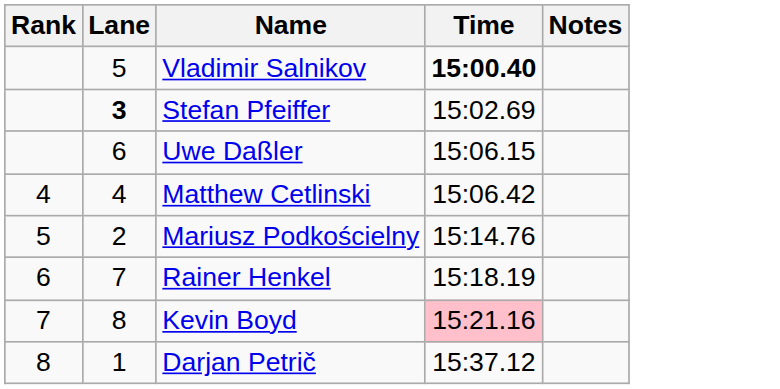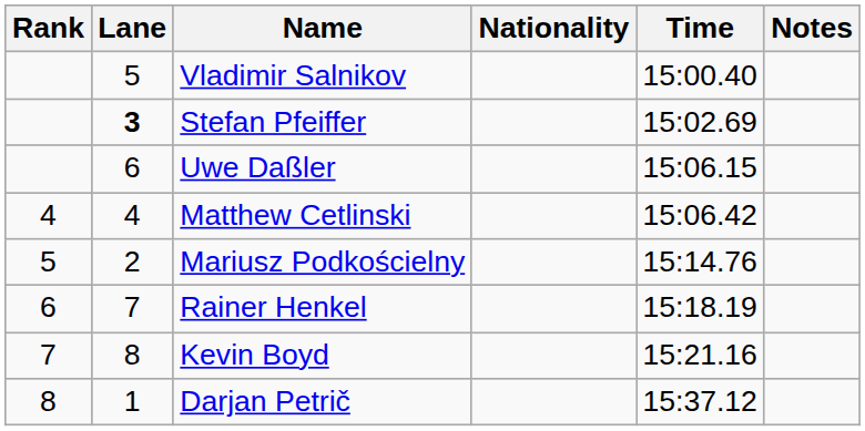 <table class="wikitable sortable" style="text-align:center">
 <tr>
 <th>Rank</th>
 <th>Lane</th>
 <th>Name</th>
+<th>Nationality</th>
 <th>Time</th>
 <th>Notes</th>
 </tr>
 <tr>
 <td></td>
 <td>5</td>
 <td align=left><a href='#'>Vladimir Salnikov</a></td>
-<td><strong>15:00.40</strong></td>
+<td align=left></td>
+<td>15:00.40</td>
 <td></td>
 </tr>
 <tr>
 <td></td>
 <td><strong>3</strong></td>
 <td align=left><a href='#'>Stefan Pfeiffer</a></td>
+<td align=left></td>
 <td>15:02.69</td>
 <td></td>
 </tr>
 <tr>
 <td></td>
 <td>6</td>
 <td align=left><a href='#'>Uwe Daßler</a></td>
+<td align=left></td>
 <td>15:06.15</td>
 <td></td>
 </tr>
 <tr>
 <td>4</td>
 <td>4</td>
 <td align=left><a href='#'>Matthew Cetlinski</a></td>
+<td align="left"></td>
 <td>15:06.42</td>
 <td></td>
 </tr>
 <tr>
 <td>5</td>
 <td>2</td>
 <td align=left><a href='#'>Mariusz Podkościelny</a></td>
+<td align=left></td>
 <td>15:14.76</td>
 <td></td>
 </tr>
 <tr>
 <td>6</td>
 <td>7</td>
 <td align=left><a href='#'>Rainer Henkel</a></td>
+<td align=left></td>
 <td>15:18.19</td>
 <td></td>
 </tr>
 <tr>
 <td>7</td>
 <td>8</td>
 <td align=left><a href='#'>Kevin Boyd</a></td>
-<td style="background: pink;">15:21.16</td>
+<td align=left></td>
+<td>15:21.16</td>
 <td></td>
 </tr>
 <tr>
 <td>8</td>
 <td>1</td>
 <td align=left><a href='#'>Darjan Petrič</a></td>
+<td align=left></td>
 <td>15:37.12</td>
 <td></td>
 </tr>
 </table>
